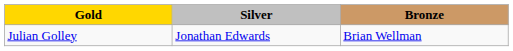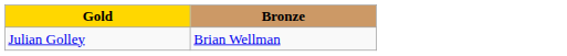 <table class="wikitable" style="text-align:left">
 <tr align="center">
 <td width=200 bgcolor=gold><strong>Gold</strong></td>
-<td width=200 bgcolor=silver><strong>Silver</strong></td>
 <td width=200 bgcolor=CC9966><strong>Bronze</strong></td>
 </tr>
 <tr>
 <td><a href='#'>Julian Golley</a><br><em></em></td>
-<td><a href='#'>Jonathan Edwards</a><br><em></em></td>
 <td><a href='#'>Brian Wellman</a><br><em></em></td>
 </tr>
 </table>
